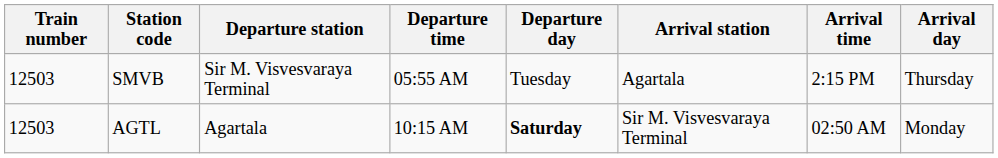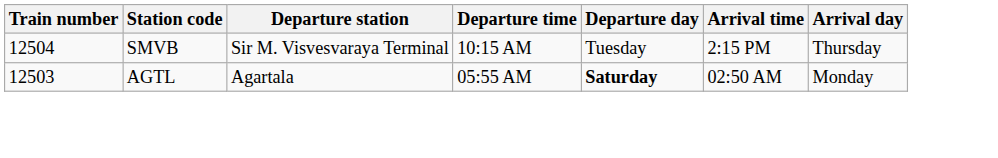 <table class="wikitable">
 <tr>
 <th>Train number</th>
 <th>Station code</th>
 <th>Departure station</th>
 <th>Departure time</th>
 <th>Departure day</th>
-<th>Arrival station</th>
 <th>Arrival time</th>
 <th>Arrival day</th>
 </tr>
 <tr>
-<td>12503</td>
+<td>12504</td>
 <td>SMVB</td>
 <td>Sir M. Visvesvaraya Terminal</td>
-<td>05:55 AM</td>
+<td>10:15 AM</td>
 <td>Tuesday</td>
-<td>Agartala</td>
 <td>2:15 PM</td>
 <td>Thursday</td>
 </tr>
 <tr>
 <td>12503</td>
 <td>AGTL</td>
 <td>Agartala</td>
-<td>10:15 AM</td>
+<td>05:55 AM</td>
 <td><strong>Saturday</strong></td>
-<td>Sir M. Visvesvaraya Terminal</td>
 <td>02:50 AM</td>
 <td>Monday</td>
 </tr>
 </table>
